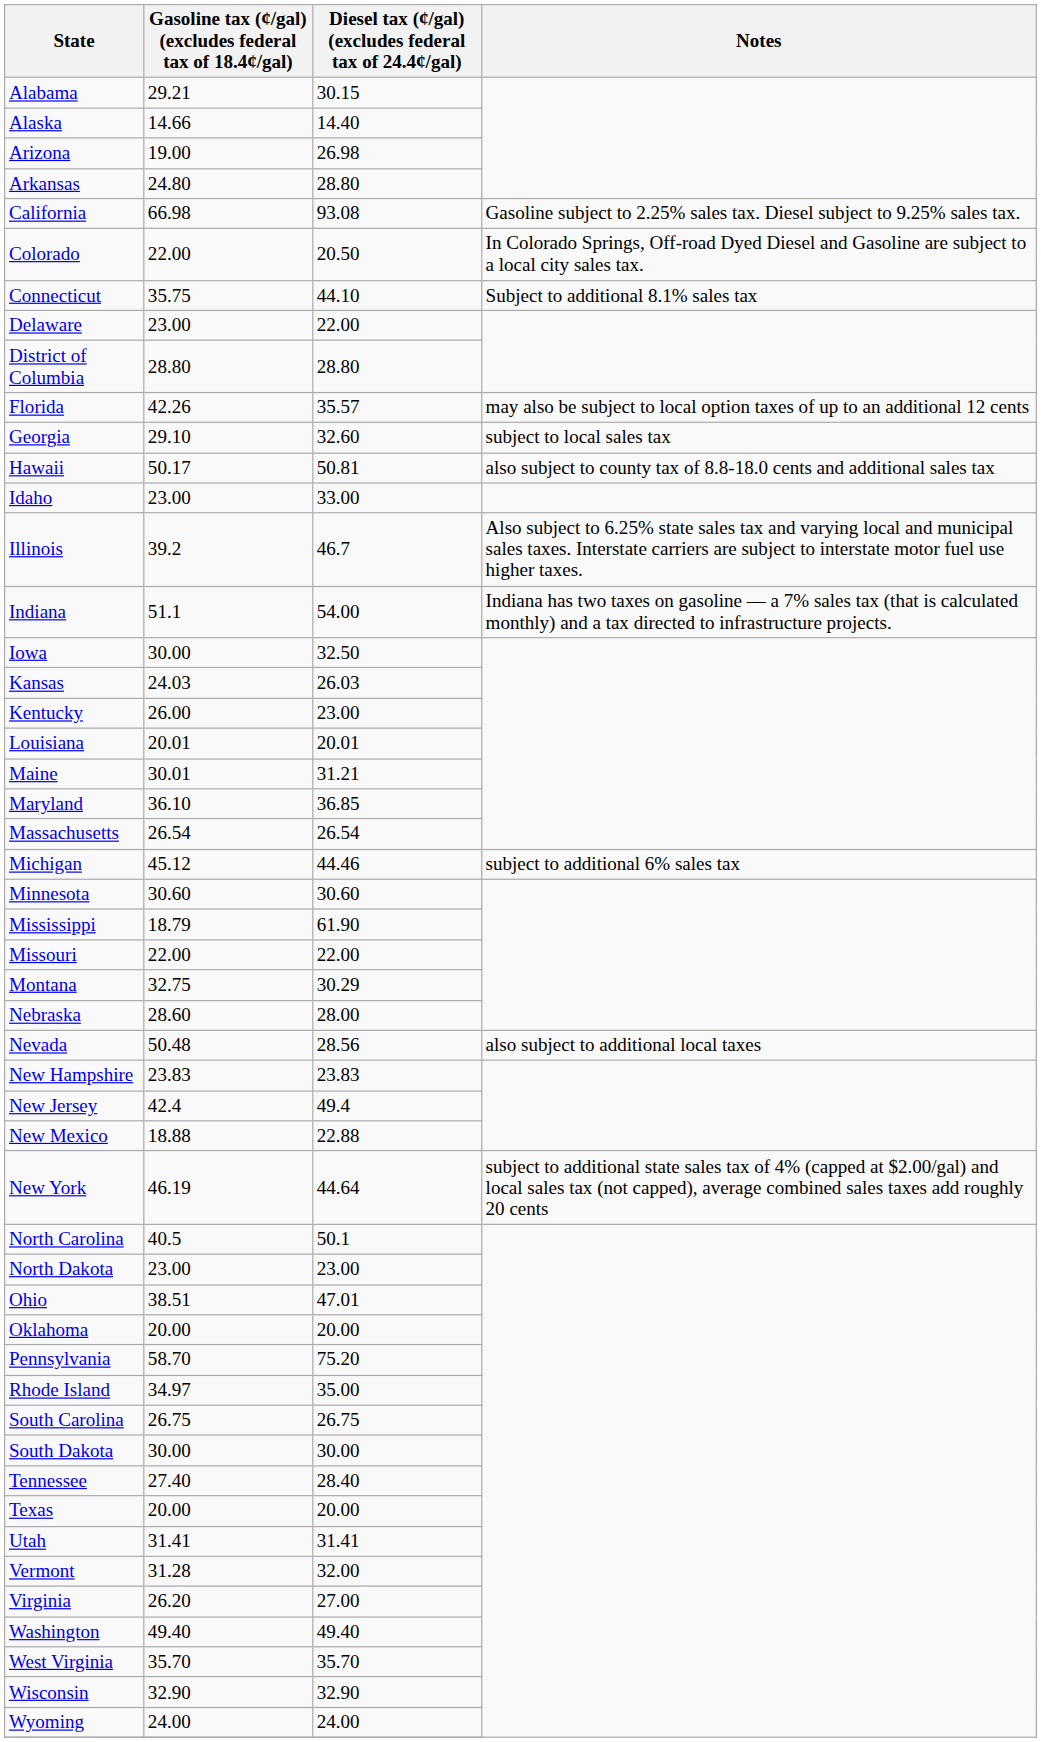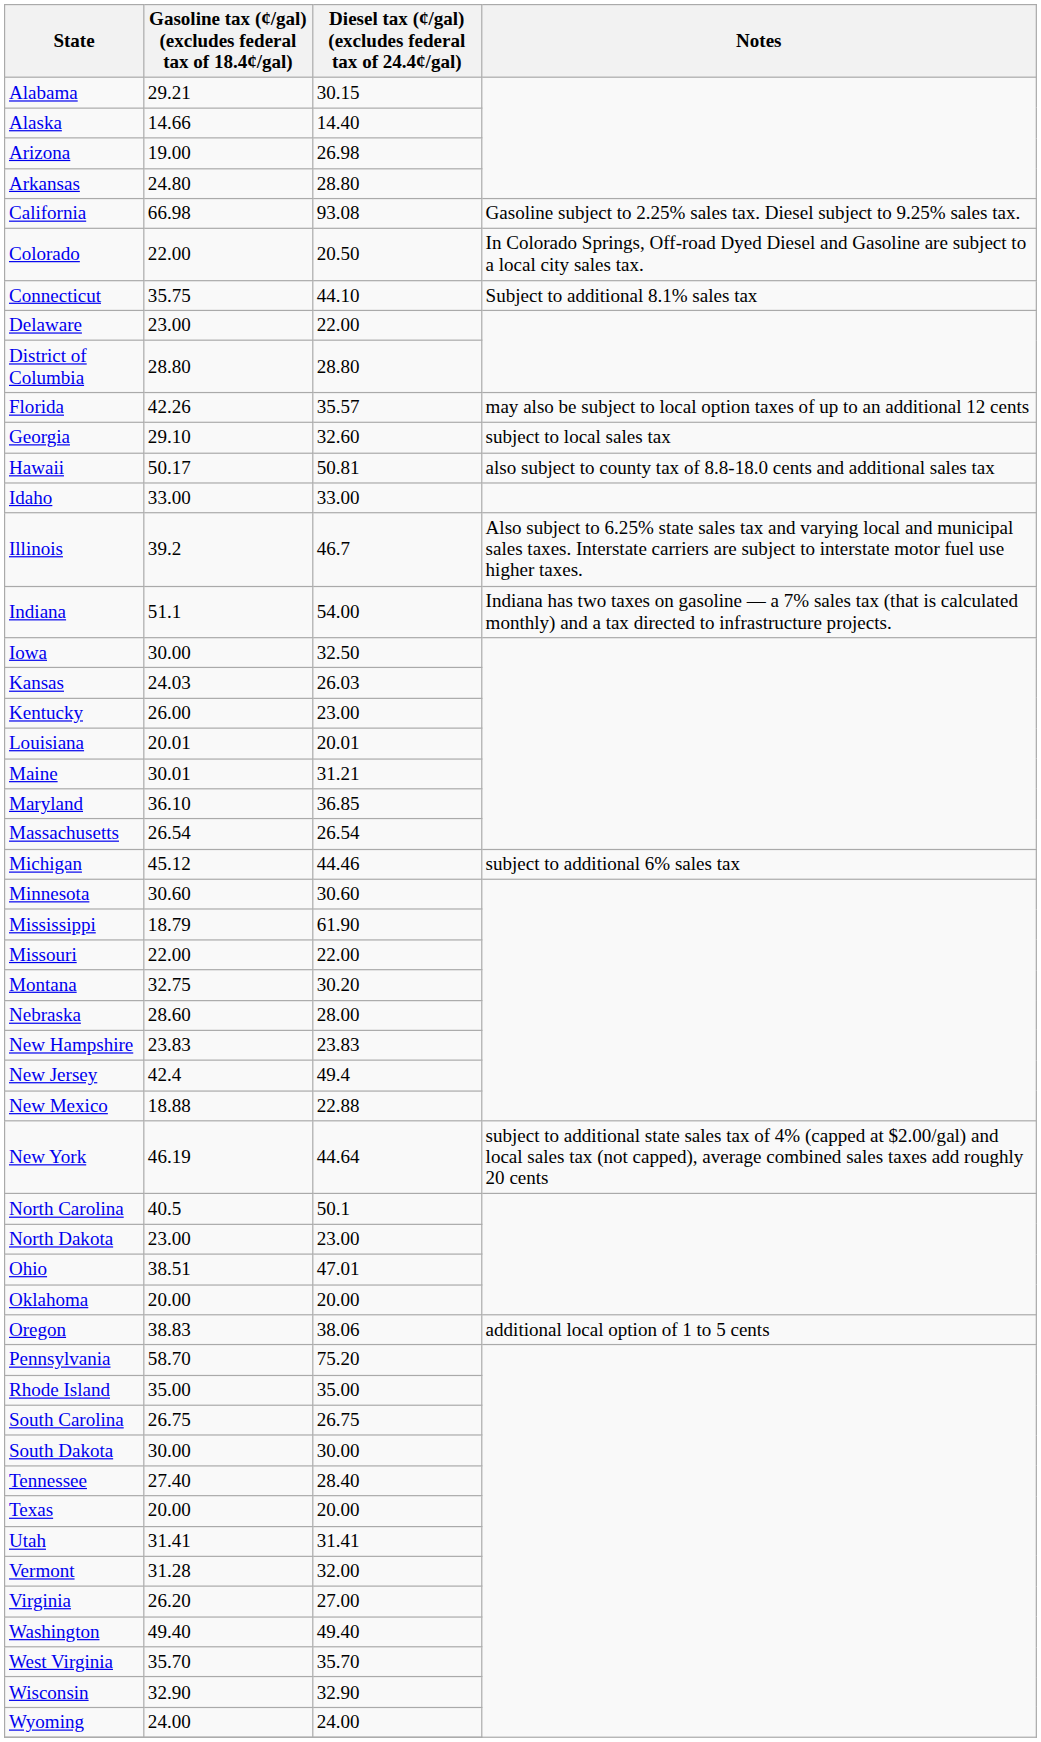 <table class="wikitable sortable">
 <tr>
 <th>State</th>
 <th>Gasoline tax (¢/gal) <br>(excludes federal tax of 18.4¢/gal)</th>
 <th>Diesel tax (¢/gal)<br>(excludes federal tax of 24.4¢/gal)</th>
 <th>Notes</th>
 </tr>
 <tr>
 <td><a href='#'>Alabama</a></td>
 <td>29.21</td>
 <td>30.15</td>
 </tr>
 <tr>
 <td><a href='#'>Alaska</a></td>
 <td>14.66</td>
 <td>14.40</td>
 </tr>
 <tr>
 <td><a href='#'>Arizona</a></td>
 <td>19.00</td>
 <td>26.98</td>
 </tr>
 <tr>
 <td><a href='#'>Arkansas</a></td>
 <td>24.80</td>
 <td>28.80</td>
 </tr>
 <tr>
 <td><a href='#'>California</a></td>
 <td>66.98</td>
 <td>93.08</td>
 <td>Gasoline subject to 2.25% sales tax. Diesel subject to 9.25% sales tax.</td>
 </tr>
 <tr>
 <td><a href='#'>Colorado</a></td>
 <td>22.00</td>
 <td>20.50</td>
 <td>In Colorado Springs, Off-road Dyed Diesel and Gasoline are subject to a local city sales tax.</td>
 </tr>
 <tr>
 <td><a href='#'>Connecticut</a></td>
 <td>35.75</td>
 <td>44.10</td>
 <td>Subject to additional 8.1% sales tax</td>
 </tr>
 <tr>
 <td><a href='#'>Delaware</a></td>
 <td>23.00</td>
 <td>22.00</td>
 </tr>
 <tr>
 <td><a href='#'>District of Columbia</a></td>
 <td>28.80</td>
 <td>28.80</td>
 </tr>
 <tr>
 <td><a href='#'>Florida</a></td>
 <td>42.26</td>
 <td>35.57</td>
 <td>may also be subject to local option taxes of up to an additional 12 cents</td>
 </tr>
 <tr>
 <td><a href='#'>Georgia</a></td>
 <td>29.10</td>
 <td>32.60</td>
 <td>subject to local sales tax</td>
 </tr>
 <tr>
 <td><a href='#'>Hawaii</a></td>
 <td>50.17</td>
 <td>50.81</td>
 <td>also subject to county tax of 8.8-18.0 cents and additional sales tax</td>
 </tr>
 <tr>
 <td><a href='#'>Idaho</a></td>
-<td>23.00</td>
+<td>33.00</td>
 <td>33.00</td>
 </tr>
 <tr>
 <td><a href='#'>Illinois</a></td>
 <td>39.2</td>
 <td>46.7</td>
 <td>Also subject to 6.25% state sales tax and varying local and municipal sales taxes.  Interstate carriers are subject to interstate motor fuel use higher taxes.</td>
 </tr>
 <tr>
 <td><a href='#'>Indiana</a></td>
 <td>51.1</td>
 <td>54.00</td>
 <td>Indiana has two taxes on gasoline — a 7% sales tax (that is calculated monthly) and a tax directed to infrastructure projects.</td>
 </tr>
 <tr>
 <td><a href='#'>Iowa</a></td>
 <td>30.00</td>
 <td>32.50</td>
 </tr>
 <tr>
 <td><a href='#'>Kansas</a></td>
 <td>24.03</td>
 <td>26.03</td>
 </tr>
 <tr>
 <td><a href='#'>Kentucky</a></td>
 <td>26.00</td>
 <td>23.00</td>
 </tr>
 <tr>
 <td><a href='#'>Louisiana</a></td>
 <td>20.01</td>
 <td>20.01</td>
 </tr>
 <tr>
 <td><a href='#'>Maine</a></td>
 <td>30.01</td>
 <td>31.21</td>
 </tr>
 <tr>
 <td><a href='#'>Maryland</a></td>
 <td>36.10</td>
 <td>36.85</td>
 </tr>
 <tr>
 <td><a href='#'>Massachusetts</a></td>
 <td>26.54</td>
 <td>26.54</td>
 </tr>
 <tr>
 <td><a href='#'>Michigan</a></td>
 <td>45.12</td>
 <td>44.46</td>
 <td>subject to additional 6% sales tax</td>
 </tr>
 <tr>
 <td><a href='#'>Minnesota</a></td>
 <td>30.60</td>
 <td>30.60</td>
 </tr>
 <tr>
 <td><a href='#'>Mississippi</a></td>
 <td>18.79</td>
 <td>61.90</td>
 </tr>
 <tr>
 <td><a href='#'>Missouri</a></td>
 <td>22.00</td>
 <td>22.00</td>
 </tr>
 <tr>
 <td><a href='#'>Montana</a></td>
 <td>32.75</td>
-<td>30.29</td>
+<td>30.20</td>
 </tr>
 <tr>
 <td><a href='#'>Nebraska</a></td>
 <td>28.60</td>
 <td>28.00</td>
-</tr>
-<tr>
-<td><a href='#'>Nevada</a></td>
-<td>50.48</td>
-<td>28.56</td>
-<td>also subject to additional local taxes</td>
 </tr>
 <tr>
 <td><a href='#'>New Hampshire</a></td>
 <td>23.83</td>
 <td>23.83</td>
 </tr>
 <tr>
 <td><a href='#'>New Jersey</a></td>
 <td>42.4</td>
 <td>49.4</td>
 </tr>
 <tr>
 <td><a href='#'>New Mexico</a></td>
 <td>18.88</td>
 <td>22.88</td>
 </tr>
 <tr>
 <td><a href='#'>New York</a></td>
 <td>46.19</td>
 <td>44.64</td>
 <td>subject to additional state sales tax of 4% (capped at $2.00/gal) and local sales tax (not capped), average combined sales taxes add roughly 20 cents</td>
 </tr>
 <tr>
 <td><a href='#'>North Carolina</a></td>
 <td>40.5</td>
 <td>50.1</td>
 </tr>
 <tr>
 <td><a href='#'>North Dakota</a></td>
 <td>23.00</td>
 <td>23.00</td>
 </tr>
 <tr>
 <td><a href='#'>Ohio</a></td>
 <td>38.51</td>
 <td>47.01</td>
 </tr>
 <tr>
 <td><a href='#'>Oklahoma</a></td>
 <td>20.00</td>
 <td>20.00</td>
 </tr>
 <tr>
+<td><a href='#'>Oregon</a></td>
+<td>38.83</td>
+<td>38.06</td>
+<td>additional local option of 1 to 5 cents</td>
+</tr>
+<tr>
 <td><a href='#'>Pennsylvania</a></td>
 <td>58.70</td>
 <td>75.20</td>
 </tr>
 <tr>
 <td><a href='#'>Rhode Island</a></td>
-<td>34.97</td>
+<td>35.00</td>
 <td>35.00</td>
 </tr>
 <tr>
 <td><a href='#'>South Carolina</a></td>
 <td>26.75</td>
 <td>26.75</td>
 </tr>
 <tr>
 <td><a href='#'>South Dakota</a></td>
 <td>30.00</td>
 <td>30.00</td>
 </tr>
 <tr>
 <td><a href='#'>Tennessee</a></td>
 <td>27.40</td>
 <td>28.40</td>
 </tr>
 <tr>
 <td><a href='#'>Texas</a></td>
 <td>20.00</td>
 <td>20.00</td>
 </tr>
 <tr>
 <td><a href='#'>Utah</a></td>
 <td>31.41</td>
 <td>31.41</td>
 </tr>
 <tr>
 <td><a href='#'>Vermont</a></td>
 <td>31.28</td>
 <td>32.00</td>
 </tr>
 <tr>
 <td><a href='#'>Virginia</a></td>
 <td>26.20</td>
 <td>27.00</td>
 </tr>
 <tr>
 <td><a href='#'>Washington</a></td>
 <td>49.40</td>
 <td>49.40</td>
 </tr>
 <tr>
 <td><a href='#'>West Virginia</a></td>
 <td>35.70</td>
 <td>35.70</td>
 </tr>
 <tr>
 <td><a href='#'>Wisconsin</a></td>
 <td>32.90</td>
 <td>32.90</td>
 </tr>
 <tr>
 <td><a href='#'>Wyoming</a></td>
 <td>24.00</td>
 <td>24.00</td>
 </tr>
 <tr>
 </tr>
 </table>
